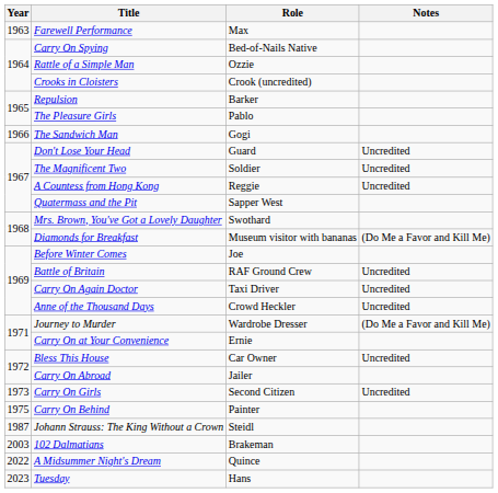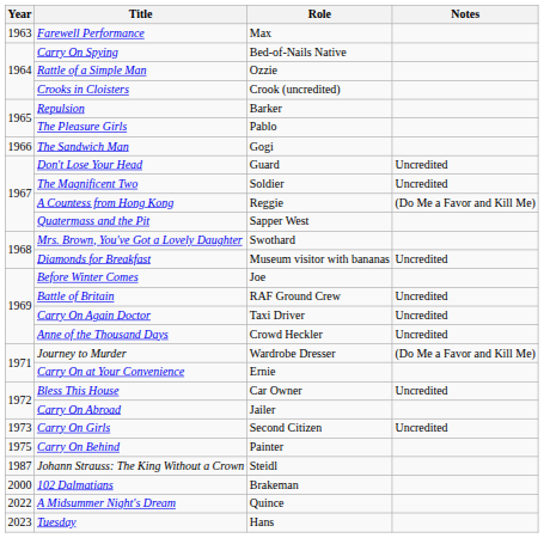 <table class="wikitable">
 <tr>
 <th>Year</th>
 <th>Title</th>
 <th>Role</th>
 <th>Notes</th>
 </tr>
 <tr>
 <td>1963</td>
 <td><em><a href='#'>Farewell Performance</a></em></td>
 <td>Max</td>
 <td></td>
 </tr>
 <tr>
 <td rowspan="3">1964</td>
 <td><em><a href='#'>Carry On Spying</a></em></td>
 <td>Bed-of-Nails Native</td>
 <td></td>
 </tr>
 <tr>
 <td><em><a href='#'>Rattle of a Simple Man</a></em></td>
 <td>Ozzie</td>
 <td></td>
 </tr>
 <tr>
 <td><em><a href='#'>Crooks in Cloisters</a></em></td>
 <td>Crook (uncredited)</td>
 <td></td>
 </tr>
 <tr>
 <td rowspan="2">1965</td>
 <td><em><a href='#'>Repulsion</a></em></td>
 <td>Barker</td>
 <td></td>
 </tr>
 <tr>
 <td><em><a href='#'>The Pleasure Girls</a></em></td>
 <td>Pablo</td>
 <td></td>
 </tr>
 <tr>
 <td>1966</td>
 <td><em><a href='#'>The Sandwich Man</a></em></td>
 <td>Gogi</td>
 <td></td>
 </tr>
 <tr>
 <td rowspan="4">1967</td>
 <td><em><a href='#'>Don't Lose Your Head</a></em></td>
 <td>Guard</td>
 <td>Uncredited</td>
 </tr>
 <tr>
 <td><em><a href='#'>The Magnificent Two</a></em></td>
 <td>Soldier</td>
 <td>Uncredited</td>
 </tr>
 <tr>
 <td><em><a href='#'>A Countess from Hong Kong</a></em></td>
 <td>Reggie</td>
-<td>Uncredited</td>
+<td>(Do Me a Favor and Kill Me)</td>
 </tr>
 <tr>
 <td><em><a href='#'>Quatermass and the Pit</a></em></td>
 <td>Sapper West</td>
 <td></td>
 </tr>
 <tr>
 <td rowspan="2">1968</td>
 <td><em><a href='#'>Mrs. Brown, You've Got a Lovely Daughter</a></em></td>
 <td>Swothard</td>
 <td></td>
 </tr>
 <tr>
 <td><em><a href='#'>Diamonds for Breakfast</a></em></td>
 <td>Museum visitor with bananas</td>
-<td>(Do Me a Favor and Kill Me)</td>
+<td>Uncredited</td>
 </tr>
 <tr>
 <td rowspan="4">1969</td>
 <td><em><a href='#'>Before Winter Comes</a></em></td>
 <td>Joe</td>
 <td></td>
 </tr>
 <tr>
 <td><em><a href='#'>Battle of Britain</a></em></td>
 <td>RAF Ground Crew</td>
 <td>Uncredited</td>
 </tr>
 <tr>
 <td><em><a href='#'>Carry On Again Doctor</a></em></td>
 <td>Taxi Driver</td>
 <td>Uncredited</td>
 </tr>
 <tr>
 <td><em><a href='#'>Anne of the Thousand Days</a></em></td>
 <td>Crowd Heckler</td>
 <td>Uncredited</td>
 </tr>
 <tr>
 <td rowspan="2">1971</td>
 <td><em>Journey to Murder</em></td>
 <td>Wardrobe Dresser</td>
 <td>(Do Me a Favor and Kill Me)</td>
 </tr>
 <tr>
 <td><em><a href='#'>Carry On at Your Convenience</a></em></td>
 <td>Ernie</td>
 <td></td>
 </tr>
 <tr>
 <td rowspan="2">1972</td>
 <td><em><a href='#'>Bless This House</a></em></td>
 <td>Car Owner</td>
 <td>Uncredited</td>
 </tr>
 <tr>
 <td><em><a href='#'>Carry On Abroad</a></em></td>
 <td>Jailer</td>
 <td></td>
 </tr>
 <tr>
 <td>1973</td>
 <td><em><a href='#'>Carry On Girls</a></em></td>
 <td>Second Citizen</td>
 <td>Uncredited</td>
 </tr>
 <tr>
 <td>1975</td>
 <td><em><a href='#'>Carry On Behind</a></em></td>
 <td>Painter</td>
 <td></td>
 </tr>
 <tr>
 <td>1987</td>
 <td><em>Johann Strauss: The King Without a Crown</em></td>
 <td>Steidl</td>
 <td></td>
 </tr>
 <tr>
-<td>2003</td>
+<td>2000</td>
 <td><em><a href='#'>102 Dalmatians</a></em></td>
 <td>Brakeman</td>
 <td></td>
 </tr>
 <tr>
 <td>2022</td>
 <td><em><a href='#'>A Midsummer Night's Dream</a></em></td>
 <td>Quince</td>
 <td></td>
 </tr>
 <tr>
 <td>2023</td>
 <td><em><a href='#'>Tuesday</a></em></td>
 <td>Hans</td>
 <td></td>
 </tr>
 </table>
